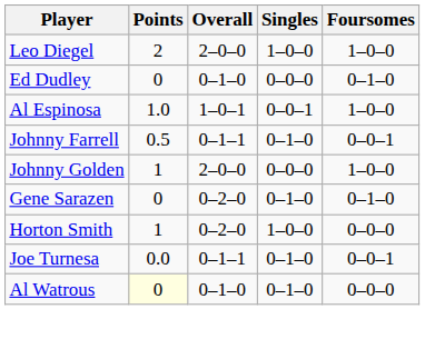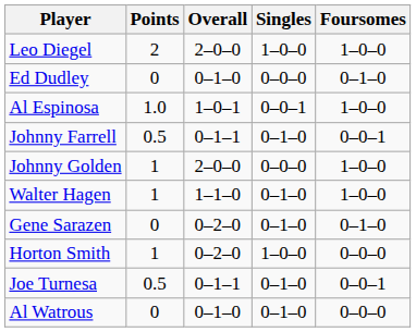 <table class="wikitable sortable" style="text-align:center">
 <tr>
 <th>Player</th>
 <th>Points</th>
 <th>Overall</th>
 <th>Singles</th>
 <th>Foursomes</th>
 </tr>
 <tr>
 <td align=left><a href='#'>Leo Diegel</a></td>
 <td>2</td>
 <td>2–0–0</td>
 <td>1–0–0</td>
 <td>1–0–0</td>
 </tr>
 <tr>
 <td align=left><a href='#'>Ed Dudley</a></td>
 <td>0</td>
 <td>0–1–0</td>
 <td>0–0–0</td>
 <td>0–1–0</td>
 </tr>
 <tr>
 <td align=left><a href='#'>Al Espinosa</a></td>
 <td>1.0</td>
 <td>1–0–1</td>
 <td>0–0–1</td>
 <td>1–0–0</td>
 </tr>
 <tr>
 <td align=left><a href='#'>Johnny Farrell</a></td>
 <td>0.5</td>
 <td>0–1–1</td>
 <td>0–1–0</td>
 <td>0–0–1</td>
 </tr>
 <tr>
 <td align=left><a href='#'>Johnny Golden</a></td>
 <td>1</td>
 <td>2–0–0</td>
 <td>0–0–0</td>
 <td>1–0–0</td>
 </tr>
 <tr>
+<td align=left><a href='#'>Walter Hagen</a></td>
+<td>1</td>
+<td>1–1–0</td>
+<td>0–1–0</td>
+<td>1–0–0</td>
+</tr>
+<tr>
 <td align=left><a href='#'>Gene Sarazen</a></td>
 <td>0</td>
 <td>0–2–0</td>
 <td>0–1–0</td>
 <td>0–1–0</td>
 </tr>
 <tr>
 <td align=left><a href='#'>Horton Smith</a></td>
 <td>1</td>
 <td>0–2–0</td>
 <td>1–0–0</td>
 <td>0–0–0</td>
 </tr>
 <tr>
 <td align=left><a href='#'>Joe Turnesa</a></td>
-<td>0.0</td>
+<td>0.5</td>
 <td>0–1–1</td>
 <td>0–1–0</td>
 <td>0–0–1</td>
 </tr>
 <tr>
 <td align=left><a href='#'>Al Watrous</a></td>
-<td style="background: lightyellow;">0</td>
+<td>0</td>
 <td>0–1–0</td>
 <td>0–1–0</td>
 <td>0–0–0</td>
 </tr>
 </table>
